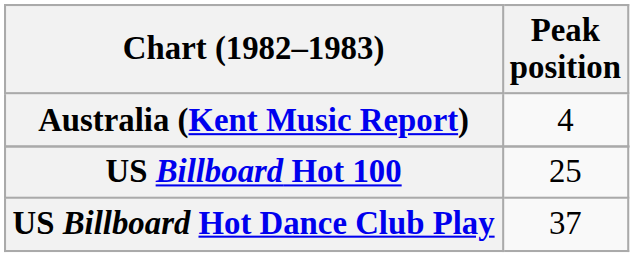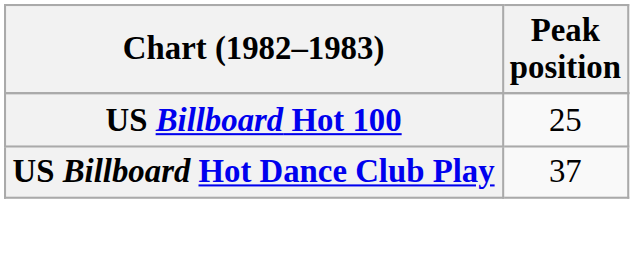 <table class="wikitable sortable plainrowheaders" style="text-align:center;">
 <tr>
 <th>Chart (1982–1983)</th>
 <th>Peak<br>position</th>
-</tr>
-<tr>
-<th scope="row">Australia (<a href='#'>Kent Music Report</a>)</th>
-<td style="text-align:center;">4</td>
 </tr>
 <tr>
 </tr>
 <tr>
 </tr>
 <tr>
 </tr>
 <tr>
 </tr>
 <tr>
 </tr>
 <tr>
 <th scope="row">US <a href='#'><em>Billboard</em> Hot 100</a></th>
 <td style="text-align:center;">25</td>
 </tr>
 <tr>
 <th scope="row">US <em>Billboard</em> <a href='#'>Hot Dance Club Play</a></th>
 <td style="text-align:center;">37</td>
 </tr>
 </table>
